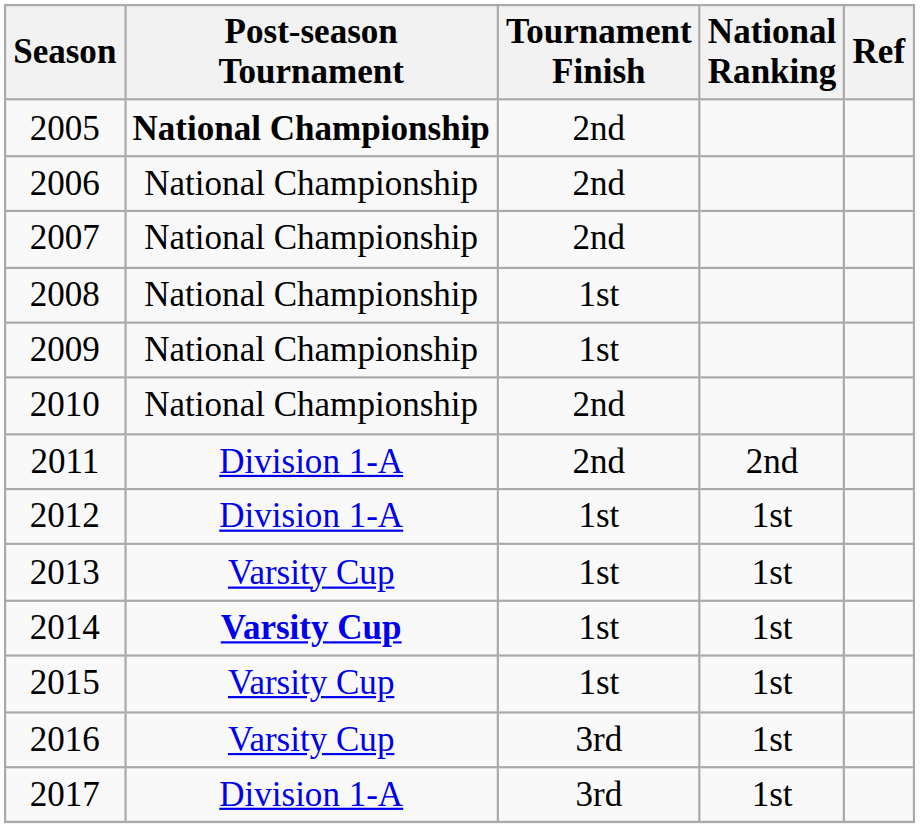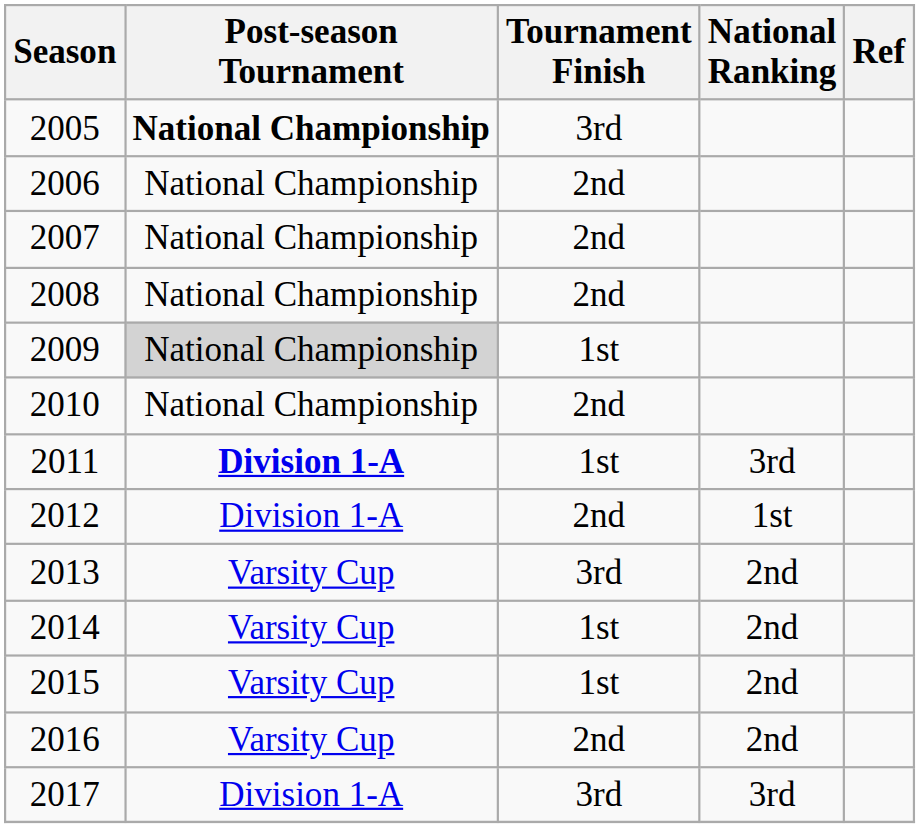 <table class="wikitable sortable" style="text-align: center;">
 <tr>
 <th>Season</th>
 <th>Post-season <br> Tournament</th>
 <th>Tournament <br> Finish</th>
 <th>National <br> Ranking</th>
 <th>Ref</th>
 </tr>
 <tr>
 <td>2005</td>
 <td><strong>National Championship</strong></td>
-<td>2nd</td>
+<td>3rd</td>
 <td></td>
 <td></td>
 </tr>
 <tr>
 <td>2006</td>
 <td>National Championship</td>
 <td>2nd</td>
 <td></td>
 <td></td>
 </tr>
 <tr>
 <td>2007</td>
 <td>National Championship</td>
 <td>2nd</td>
 <td></td>
 <td></td>
 </tr>
 <tr>
 <td>2008</td>
 <td>National Championship</td>
-<td>1st</td>
+<td>2nd</td>
 <td></td>
 <td></td>
 </tr>
 <tr>
 <td>2009</td>
-<td>National Championship</td>
+<td style="background: lightgrey;">National Championship</td>
 <td>1st</td>
 <td></td>
 <td></td>
 </tr>
 <tr>
 <td>2010</td>
 <td>National Championship</td>
 <td>2nd</td>
 <td></td>
 <td></td>
 </tr>
 <tr>
 <td>2011</td>
-<td><a href='#'>Division 1-A</a></td>
-<td>2nd</td>
-<td>2nd</td>
+<td><strong><a href='#'>Division 1-A</a></strong></td>
+<td>1st</td>
+<td>3rd</td>
 <td></td>
 </tr>
 <tr>
 <td>2012</td>
 <td><a href='#'>Division 1-A</a></td>
-<td>1st</td>
+<td>2nd</td>
 <td>1st</td>
 <td></td>
 </tr>
 <tr>
 <td>2013</td>
 <td><a href='#'>Varsity Cup</a></td>
-<td>1st</td>
-<td>1st</td>
+<td>3rd</td>
+<td>2nd</td>
 <td></td>
 </tr>
 <tr>
 <td>2014</td>
-<td><strong><a href='#'>Varsity Cup</a></strong></td>
+<td><a href='#'>Varsity Cup</a></td>
 <td>1st</td>
-<td>1st</td>
+<td>2nd</td>
 <td></td>
 </tr>
 <tr>
 <td>2015</td>
 <td><a href='#'>Varsity Cup</a></td>
 <td>1st</td>
-<td>1st</td>
+<td>2nd</td>
 <td></td>
 </tr>
 <tr>
 <td>2016</td>
 <td><a href='#'>Varsity Cup</a></td>
-<td>3rd</td>
-<td>1st</td>
+<td>2nd</td>
+<td>2nd</td>
 <td></td>
 </tr>
 <tr>
 <td>2017</td>
 <td><a href='#'>Division 1-A</a></td>
 <td>3rd</td>
-<td>1st</td>
+<td>3rd</td>
 <td></td>
 </tr>
 <tr>
 </tr>
 </table>
